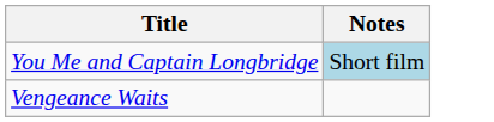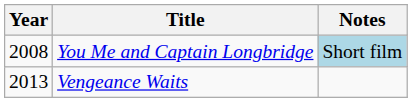 <table class="wikitable sortable">
 <tr>
+<th>Year</th>
 <th>Title</th>
 <th>Notes</th>
 </tr>
 <tr>
+<td>2008</td>
 <td><em><a href='#'>You Me and Captain Longbridge</a></em></td>
 <td style="background: lightblue;">Short film</td>
 </tr>
 <tr>
+<td>2013</td>
 <td><em><a href='#'>Vengeance Waits</a></em></td>
 <td></td>
 </tr>
 </table>
